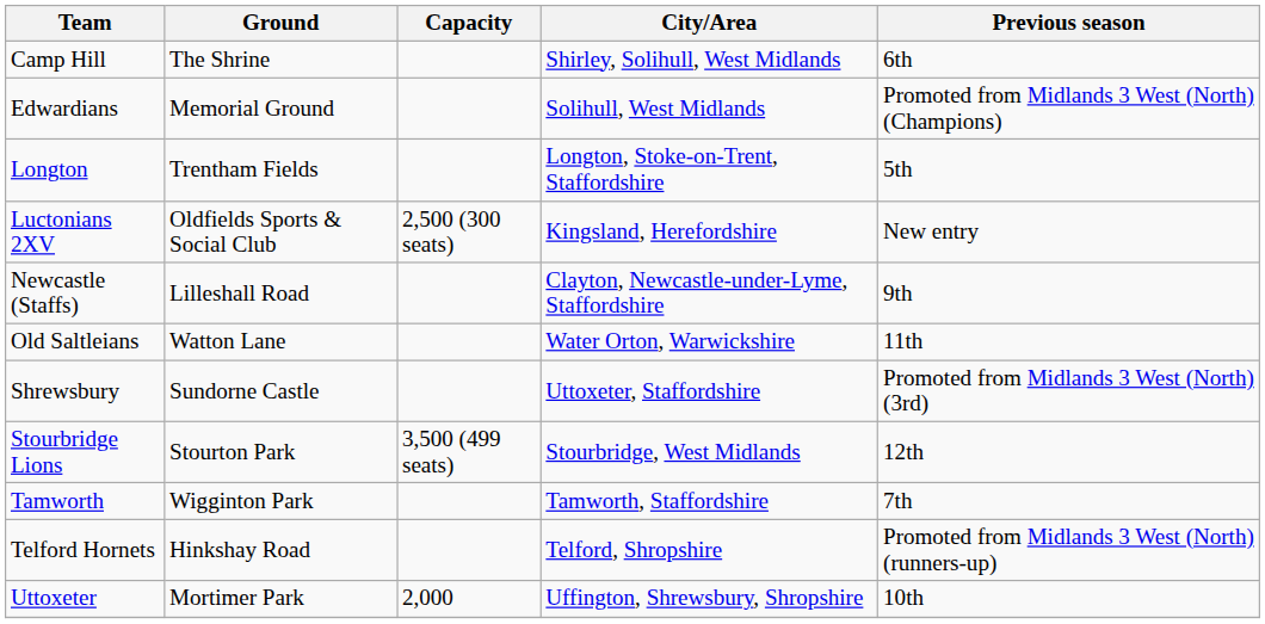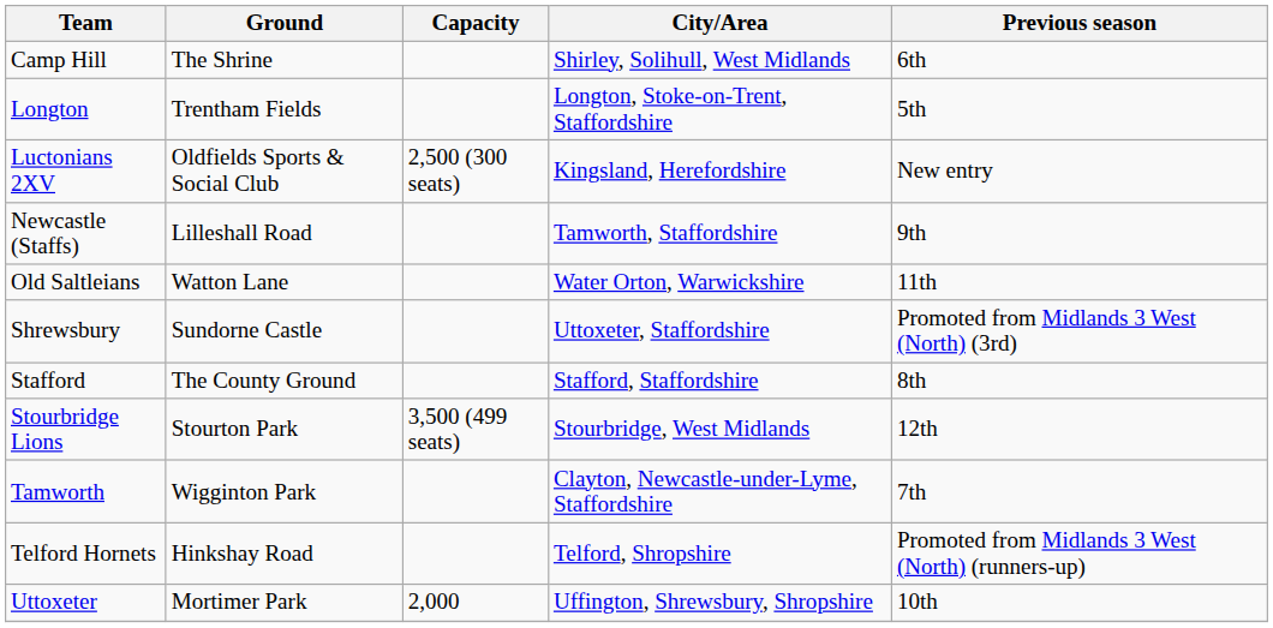 <table class="wikitable sortable" width=100%>
 <tr>
 <th>Team</th>
 <th>Ground</th>
 <th>Capacity</th>
 <th>City/Area</th>
 <th>Previous season</th>
 </tr>
 <tr>
 <td>Camp Hill</td>
 <td>The Shrine</td>
 <td></td>
 <td><a href='#'>Shirley</a>, <a href='#'>Solihull</a>, <a href='#'>West Midlands</a></td>
 <td>6th</td>
-</tr>
-<tr>
-<td>Edwardians</td>
-<td>Memorial Ground</td>
-<td></td>
-<td><a href='#'>Solihull</a>, <a href='#'>West Midlands</a></td>
-<td>Promoted from <a href='#'>Midlands 3 West (North)</a> (Champions)</td>
 </tr>
 <tr>
 <td><a href='#'>Longton</a></td>
 <td>Trentham Fields</td>
 <td></td>
 <td><a href='#'>Longton</a>, <a href='#'>Stoke-on-Trent</a>, <a href='#'>Staffordshire</a></td>
 <td>5th</td>
 </tr>
 <tr>
 <td><a href='#'>Luctonians 2XV</a></td>
 <td>Oldfields Sports & Social Club</td>
 <td>2,500 (300 seats)</td>
 <td><a href='#'>Kingsland</a>, <a href='#'>Herefordshire</a></td>
 <td>New entry</td>
 </tr>
 <tr>
 <td>Newcastle (Staffs)</td>
 <td>Lilleshall Road</td>
 <td></td>
-<td><a href='#'>Clayton</a>, <a href='#'>Newcastle-under-Lyme</a>, <a href='#'>Staffordshire</a></td>
+<td><a href='#'>Tamworth</a>, <a href='#'>Staffordshire</a></td>
 <td>9th</td>
 </tr>
 <tr>
 <td>Old Saltleians</td>
 <td>Watton Lane</td>
 <td></td>
 <td><a href='#'>Water Orton</a>, <a href='#'>Warwickshire</a></td>
 <td>11th</td>
 </tr>
 <tr>
 <td>Shrewsbury</td>
 <td>Sundorne Castle</td>
 <td></td>
 <td><a href='#'>Uttoxeter</a>, <a href='#'>Staffordshire</a></td>
 <td>Promoted from <a href='#'>Midlands 3 West (North)</a> (3rd)</td>
 </tr>
 <tr>
+<td>Stafford</td>
+<td>The County Ground</td>
+<td></td>
+<td><a href='#'>Stafford</a>, <a href='#'>Staffordshire</a></td>
+<td>8th</td>
+</tr>
+<tr>
 <td><a href='#'>Stourbridge Lions</a></td>
 <td>Stourton Park</td>
 <td>3,500 (499 seats)</td>
 <td><a href='#'>Stourbridge</a>, <a href='#'>West Midlands</a></td>
 <td>12th</td>
 </tr>
 <tr>
 <td><a href='#'>Tamworth</a></td>
 <td>Wigginton Park</td>
 <td></td>
-<td><a href='#'>Tamworth</a>, <a href='#'>Staffordshire</a></td>
+<td><a href='#'>Clayton</a>, <a href='#'>Newcastle-under-Lyme</a>, <a href='#'>Staffordshire</a></td>
 <td>7th</td>
 </tr>
 <tr>
 <td>Telford Hornets</td>
 <td>Hinkshay Road</td>
 <td></td>
 <td><a href='#'>Telford</a>, <a href='#'>Shropshire</a></td>
 <td>Promoted from <a href='#'>Midlands 3 West (North)</a> (runners-up)</td>
 </tr>
 <tr>
 <td><a href='#'>Uttoxeter</a></td>
 <td>Mortimer Park </td>
 <td>2,000</td>
 <td><a href='#'>Uffington</a>, <a href='#'>Shrewsbury</a>, <a href='#'>Shropshire</a></td>
 <td>10th</td>
 </tr>
 <tr>
 </tr>
 </table>
